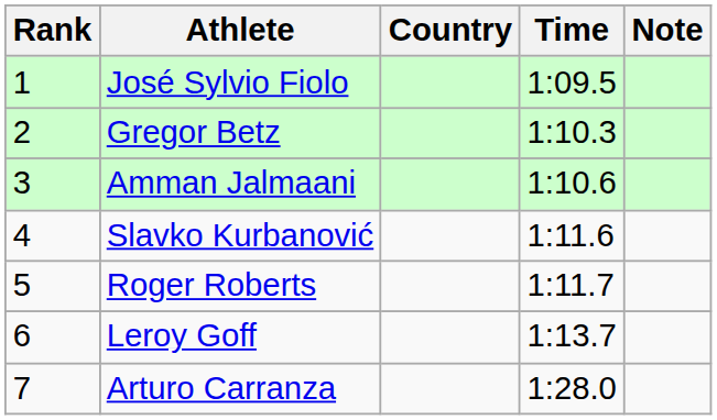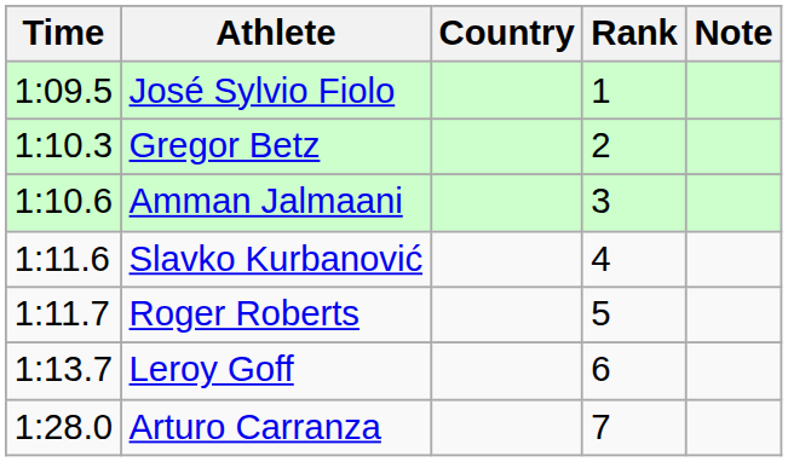 <table class="wikitable sortable">
 <tr>
-<th>Rank</th>
+<th>Time</th>
 <th>Athlete</th>
 <th>Country</th>
-<th>Time</th>
+<th>Rank</th>
 <th>Note</th>
 </tr>
 <tr bgcolor=#CCFFCC>
-<td>1</td>
+<td>1:09.5</td>
 <td><a href='#'>José Sylvio Fiolo</a></td>
 <td></td>
-<td>1:09.5</td>
+<td>1</td>
 <td></td>
 </tr>
 <tr bgcolor=#CCFFCC>
-<td>2</td>
+<td>1:10.3</td>
 <td><a href='#'>Gregor Betz</a></td>
 <td></td>
-<td>1:10.3</td>
+<td>2</td>
 <td></td>
 </tr>
 <tr bgcolor=#CCFFCC>
-<td>3</td>
+<td>1:10.6</td>
 <td><a href='#'>Amman Jalmaani</a></td>
 <td></td>
-<td>1:10.6</td>
+<td>3</td>
 <td></td>
 </tr>
 <tr>
-<td>4</td>
+<td>1:11.6</td>
 <td><a href='#'>Slavko Kurbanović</a></td>
 <td></td>
-<td>1:11.6</td>
+<td>4</td>
 <td></td>
 </tr>
 <tr>
-<td>5</td>
+<td>1:11.7</td>
 <td><a href='#'>Roger Roberts</a></td>
 <td></td>
-<td>1:11.7</td>
+<td>5</td>
 <td></td>
 </tr>
 <tr>
-<td>6</td>
+<td>1:13.7</td>
 <td><a href='#'>Leroy Goff</a></td>
 <td></td>
-<td>1:13.7</td>
+<td>6</td>
 <td></td>
 </tr>
 <tr>
-<td>7</td>
+<td>1:28.0</td>
 <td><a href='#'>Arturo Carranza</a></td>
 <td></td>
-<td>1:28.0</td>
+<td>7</td>
 <td></td>
 </tr>
 </table>
